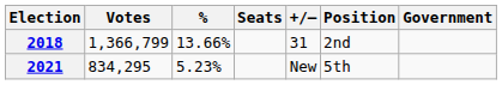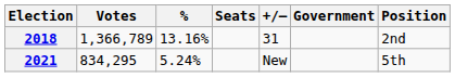 <table class=wikitable>
 <tr>
 <th>Election</th>
 <th>Votes</th>
 <th>%</th>
 <th>Seats</th>
 <th>+/–</th>
+<th>Government</th>
 <th>Position</th>
-<th>Government</th>
 </tr>
 <tr>
 <th><a href='#'>2018</a></th>
-<td>1,366,799</td>
-<td>13.66%</td>
+<td>1,366,789</td>
+<td>13.16%</td>
 <td></td>
 <td> 31</td>
+<td></td>
 <td>2nd</td>
-<td></td>
 </tr>
 <tr>
 <th><a href='#'>2021</a></th>
 <td>834,295</td>
-<td>5.23%</td>
+<td>5.24%</td>
 <td></td>
 <td>New</td>
+<td></td>
 <td> 5th</td>
-<td></td>
 </tr>
 </table>
